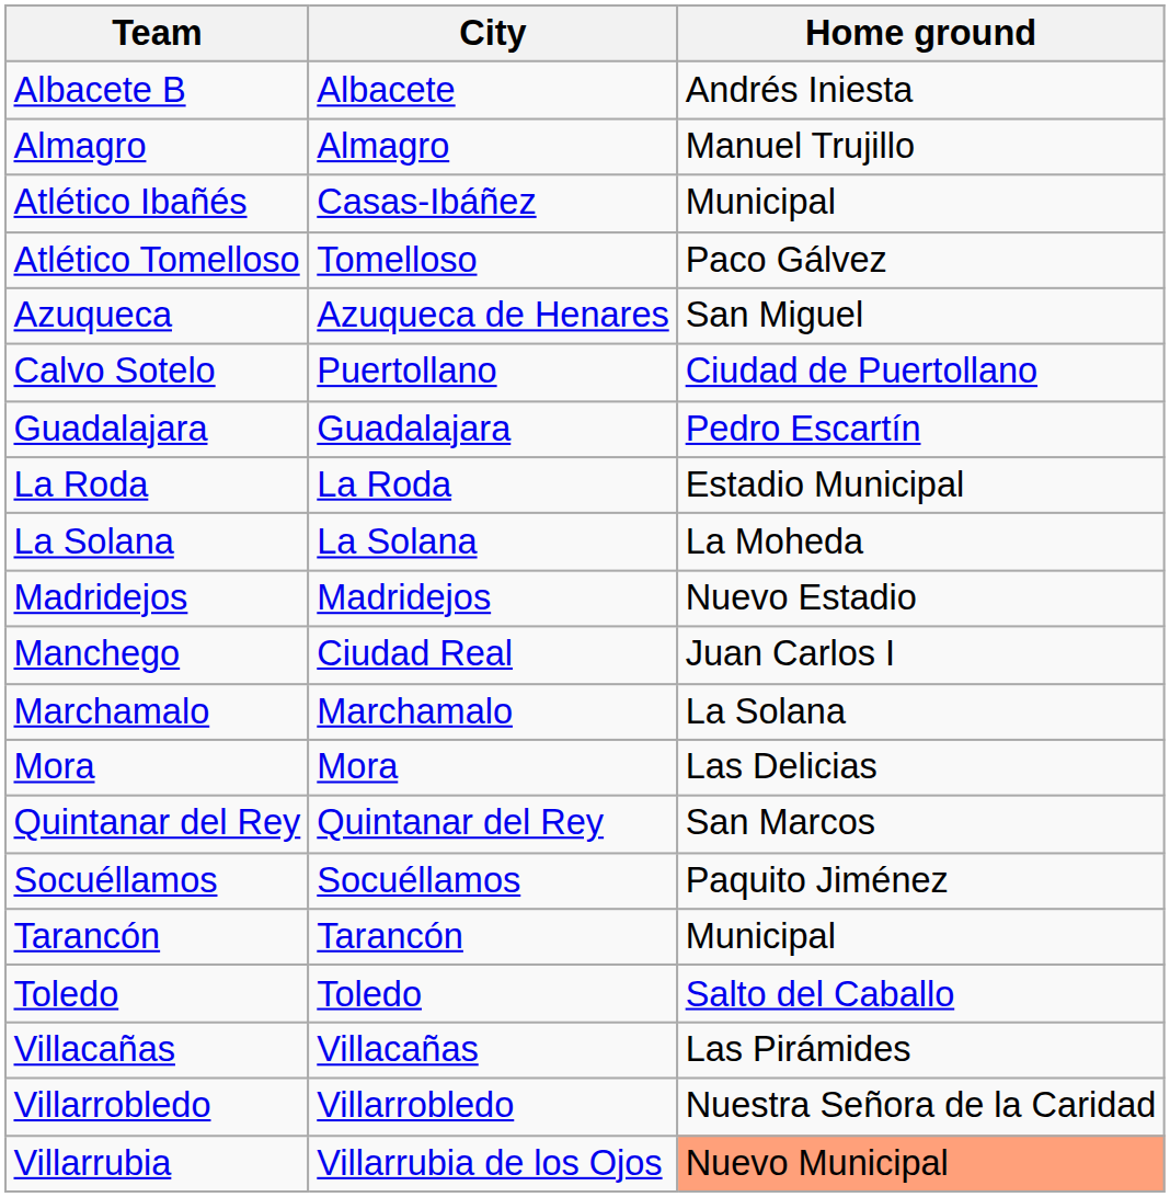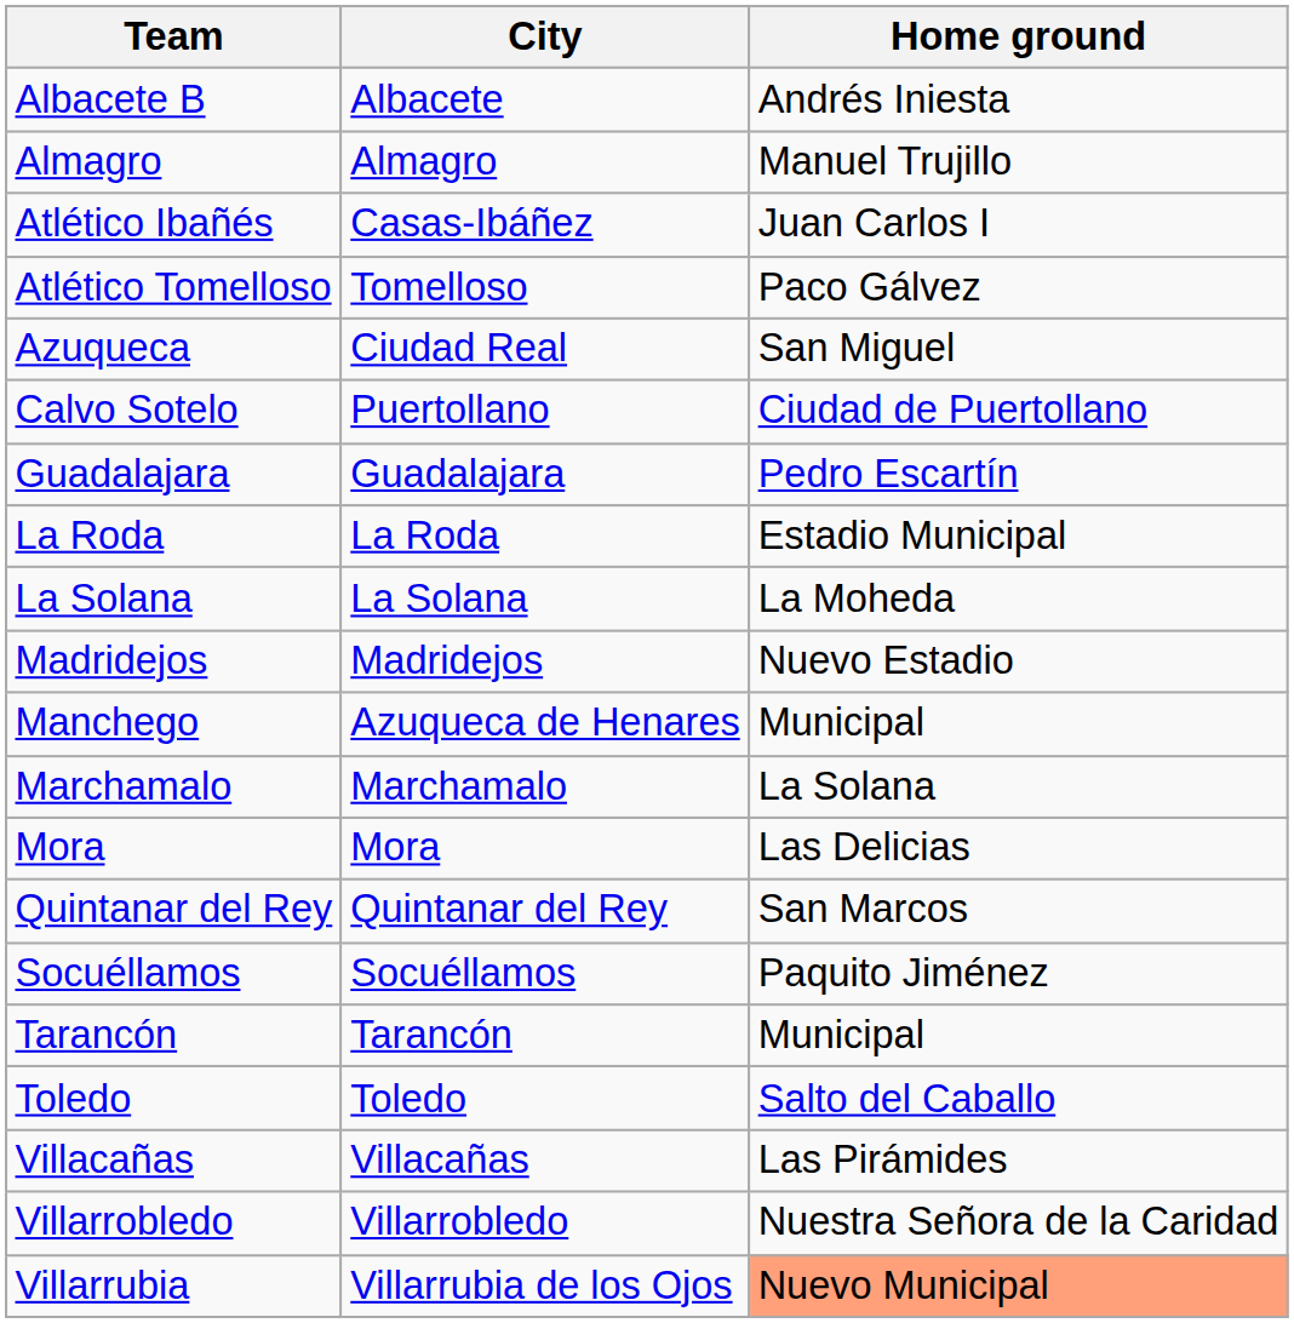 <table class="wikitable sortable">
 <tr>
 <th>Team</th>
 <th>City</th>
 <th>Home ground</th>
 </tr>
 <tr>
 <td><a href='#'>Albacete B</a></td>
 <td><a href='#'>Albacete</a></td>
 <td>Andrés Iniesta</td>
 </tr>
 <tr>
 <td><a href='#'>Almagro</a></td>
 <td><a href='#'>Almagro</a></td>
 <td>Manuel Trujillo</td>
 </tr>
 <tr>
 <td><a href='#'>Atlético Ibañés</a></td>
 <td><a href='#'>Casas-Ibáñez</a></td>
-<td>Municipal</td>
+<td>Juan Carlos I</td>
 </tr>
 <tr>
 <td><a href='#'>Atlético Tomelloso</a></td>
 <td><a href='#'>Tomelloso</a></td>
 <td>Paco Gálvez</td>
 </tr>
 <tr>
 <td><a href='#'>Azuqueca</a></td>
-<td><a href='#'>Azuqueca de Henares</a></td>
+<td><a href='#'>Ciudad Real</a></td>
 <td>San Miguel</td>
 </tr>
 <tr>
 <td><a href='#'>Calvo Sotelo</a></td>
 <td><a href='#'>Puertollano</a></td>
 <td><a href='#'>Ciudad de Puertollano</a></td>
 </tr>
 <tr>
 <td><a href='#'>Guadalajara</a></td>
 <td><a href='#'>Guadalajara</a></td>
 <td><a href='#'>Pedro Escartín</a></td>
 </tr>
 <tr>
 <td><a href='#'>La Roda</a></td>
 <td><a href='#'>La Roda</a></td>
 <td>Estadio Municipal</td>
 </tr>
 <tr>
 <td><a href='#'>La Solana</a></td>
 <td><a href='#'>La Solana</a></td>
 <td>La Moheda</td>
 </tr>
 <tr>
 <td><a href='#'>Madridejos</a></td>
 <td><a href='#'>Madridejos</a></td>
 <td>Nuevo Estadio</td>
 </tr>
 <tr>
 <td><a href='#'>Manchego</a></td>
-<td><a href='#'>Ciudad Real</a></td>
-<td>Juan Carlos I</td>
+<td><a href='#'>Azuqueca de Henares</a></td>
+<td>Municipal</td>
 </tr>
 <tr>
 <td><a href='#'>Marchamalo</a></td>
 <td><a href='#'>Marchamalo</a></td>
 <td>La Solana</td>
 </tr>
 <tr>
 <td><a href='#'>Mora</a></td>
 <td><a href='#'>Mora</a></td>
 <td>Las Delicias</td>
 </tr>
 <tr>
 <td><a href='#'>Quintanar del Rey</a></td>
 <td><a href='#'>Quintanar del Rey</a></td>
 <td>San Marcos</td>
 </tr>
 <tr>
 <td><a href='#'>Socuéllamos</a></td>
 <td><a href='#'>Socuéllamos</a></td>
 <td>Paquito Jiménez</td>
 </tr>
 <tr>
 <td><a href='#'>Tarancón</a></td>
 <td><a href='#'>Tarancón</a></td>
 <td>Municipal</td>
 </tr>
 <tr>
 <td><a href='#'>Toledo</a></td>
 <td><a href='#'>Toledo</a></td>
 <td><a href='#'>Salto del Caballo</a></td>
 </tr>
 <tr>
 <td><a href='#'>Villacañas</a></td>
 <td><a href='#'>Villacañas</a></td>
 <td>Las Pirámides</td>
 </tr>
 <tr>
 <td><a href='#'>Villarrobledo</a></td>
 <td><a href='#'>Villarrobledo</a></td>
 <td>Nuestra Señora de la Caridad</td>
 </tr>
 <tr>
 <td><a href='#'>Villarrubia</a></td>
 <td><a href='#'>Villarrubia de los Ojos</a></td>
 <td style="background: lightsalmon;">Nuevo Municipal</td>
 </tr>
 </table>
